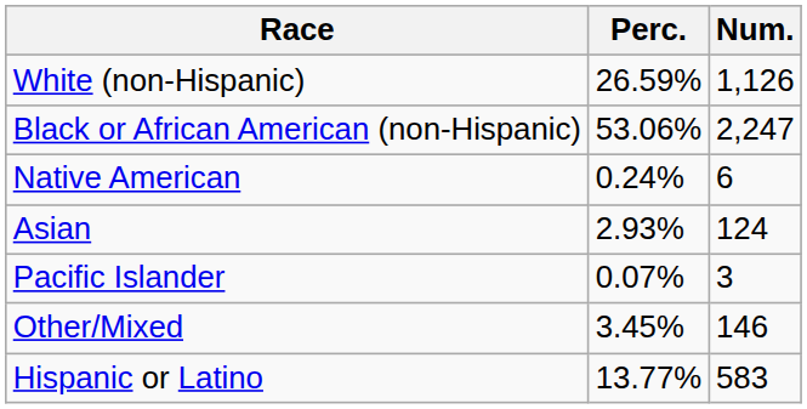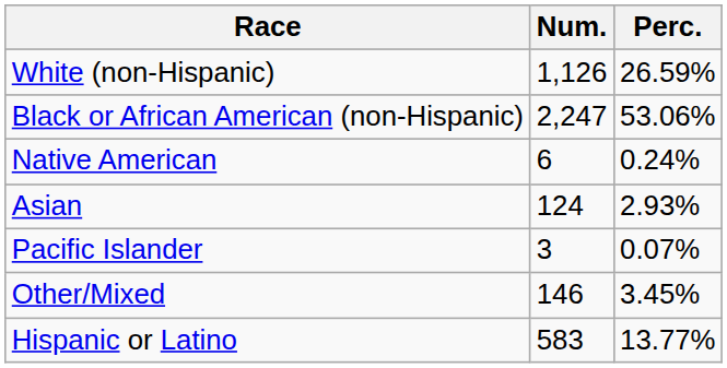 <table class="wikitable">
 <tr>
 <th>Race</th>
+<th>Num.</th>
 <th>Perc.</th>
-<th>Num.</th>
 </tr>
 <tr>
 <td><a href='#'>White</a> (non-Hispanic)</td>
+<td>1,126</td>
 <td>26.59%</td>
-<td>1,126</td>
 </tr>
 <tr>
 <td><a href='#'>Black or African American</a> (non-Hispanic)</td>
+<td>2,247</td>
 <td>53.06%</td>
-<td>2,247</td>
 </tr>
 <tr>
 <td><a href='#'>Native American</a></td>
+<td>6</td>
 <td>0.24%</td>
-<td>6</td>
 </tr>
 <tr>
 <td><a href='#'>Asian</a></td>
+<td>124</td>
 <td>2.93%</td>
-<td>124</td>
 </tr>
 <tr>
 <td><a href='#'>Pacific Islander</a></td>
+<td>3</td>
 <td>0.07%</td>
-<td>3</td>
 </tr>
 <tr>
 <td><a href='#'>Other/Mixed</a></td>
+<td>146</td>
 <td>3.45%</td>
-<td>146</td>
 </tr>
 <tr>
 <td><a href='#'>Hispanic</a> or <a href='#'>Latino</a></td>
+<td>583</td>
 <td>13.77%</td>
-<td>583</td>
 </tr>
 </table>
